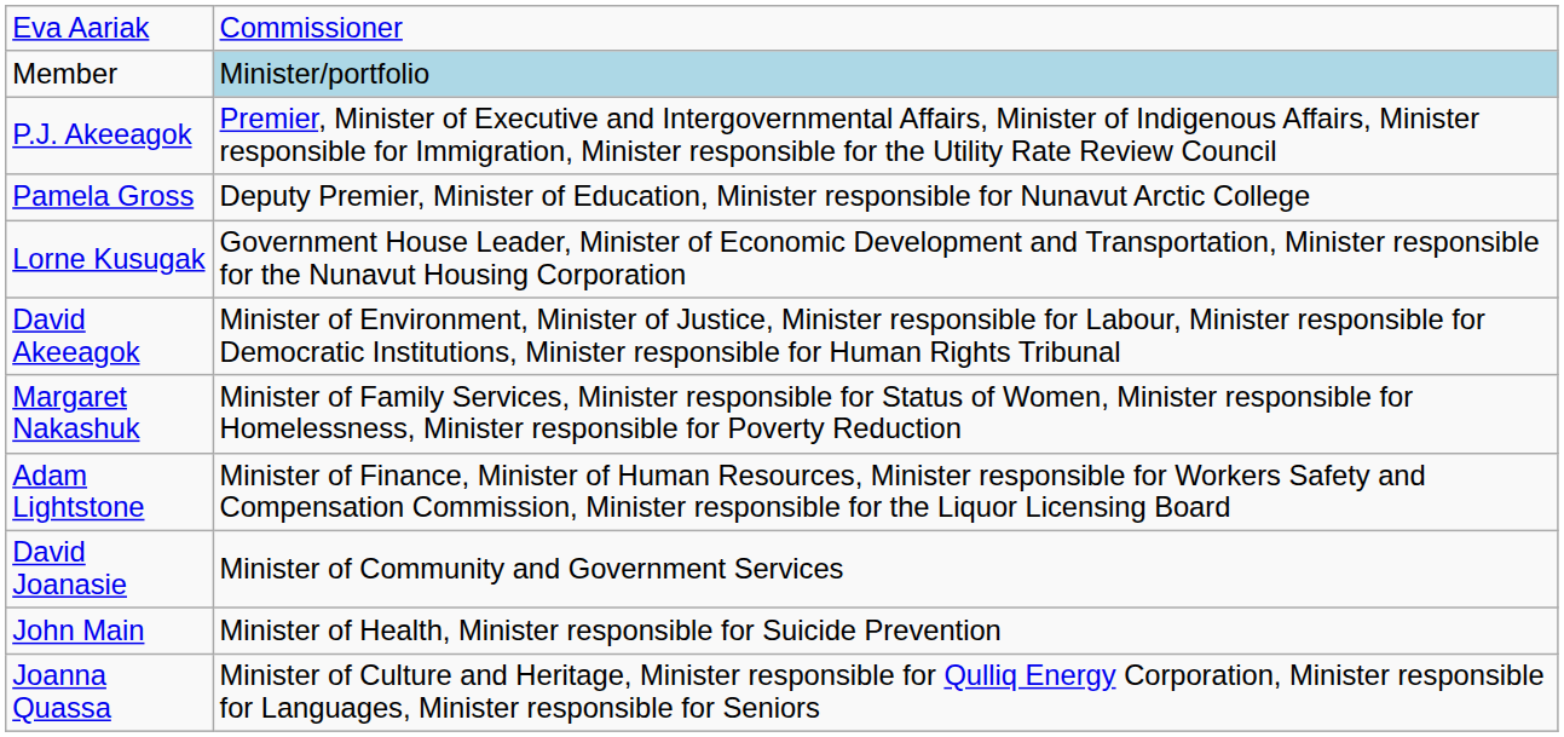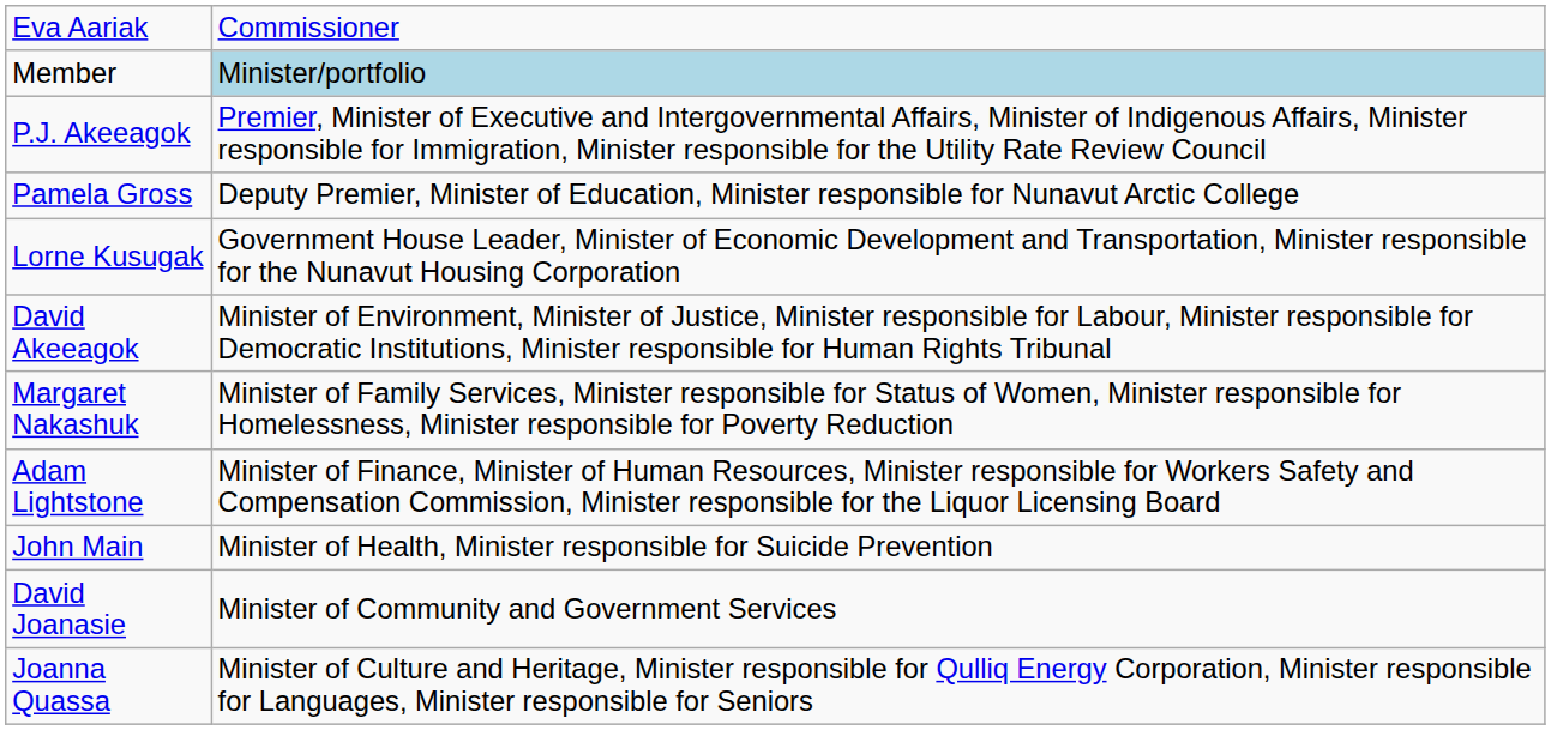 <table class="wikitable" border="1">
 <tr>
 <td><a href='#'>Eva Aariak</a></td>
 <td><a href='#'>Commissioner</a></td>
 </tr>
 <tr>
 <td>Member</td>
 <td style="background: lightblue;">Minister/portfolio</td>
 </tr>
 <tr>
 <td><a href='#'>P.J. Akeeagok</a></td>
 <td><a href='#'>Premier</a>, Minister of Executive and Intergovernmental Affairs, Minister of Indigenous Affairs, Minister responsible for Immigration, Minister responsible for the Utility Rate Review Council</td>
 </tr>
 <tr>
 <td><a href='#'>Pamela Gross</a></td>
 <td>Deputy Premier, Minister of Education, Minister responsible for Nunavut Arctic College</td>
 </tr>
 <tr>
 <td><a href='#'>Lorne Kusugak</a></td>
 <td>Government House Leader, Minister of Economic Development and Transportation, Minister responsible for the Nunavut Housing Corporation</td>
 </tr>
 <tr>
 <td><a href='#'>David Akeeagok</a></td>
 <td>Minister of Environment, Minister of Justice, Minister responsible for Labour, Minister responsible for Democratic Institutions, Minister responsible for Human Rights Tribunal</td>
 </tr>
 <tr>
 <td><a href='#'>Margaret Nakashuk</a></td>
 <td>Minister of Family Services, Minister responsible for Status of Women, Minister responsible for Homelessness, Minister responsible for Poverty Reduction</td>
 </tr>
 <tr>
 <td><a href='#'>Adam Lightstone</a></td>
 <td>Minister of Finance, Minister of Human Resources, Minister responsible for Workers Safety and Compensation Commission, Minister responsible for the Liquor Licensing Board</td>
 </tr>
 <tr>
+<td><a href='#'>John Main</a></td>
+<td>Minister of Health, Minister responsible for Suicide Prevention</td>
+</tr>
+<tr>
 <td><a href='#'>David Joanasie</a></td>
 <td>Minister of Community and Government Services</td>
-</tr>
-<tr>
-<td><a href='#'>John Main</a></td>
-<td>Minister of Health, Minister responsible for Suicide Prevention</td>
 </tr>
 <tr>
 <td><a href='#'>Joanna Quassa</a></td>
 <td>Minister of Culture and Heritage, Minister responsible for <a href='#'>Qulliq Energy</a> Corporation, Minister responsible for Languages, Minister responsible for Seniors</td>
 </tr>
 </table>
